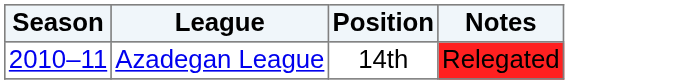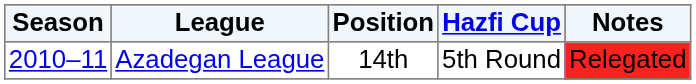 <table border="1" cellpadding="2" style="border-collapse:collapse; text-align:center; font-size:normal;">
 <tr style="background:#f0f6fa;">
 <th>Season</th>
 <th>League</th>
 <th>Position</th>
+<th><a href='#'>Hazfi Cup</a></th>
 <th>Notes</th>
 </tr>
 <tr>
 <td><a href='#'>2010–11</a></td>
 <td><a href='#'>Azadegan League</a></td>
 <td>14th</td>
+<td>5th Round</td>
 <td style="background:#ff2020;">Relegated</td>
 </tr>
 </table>
